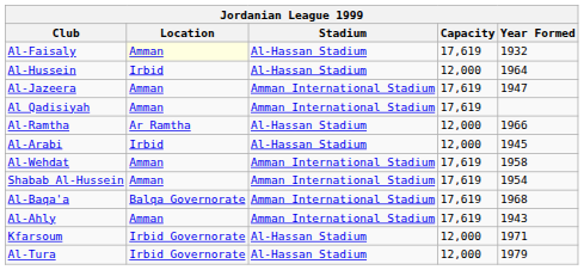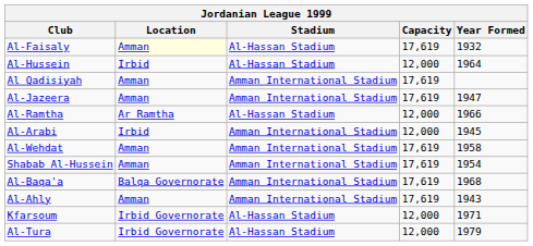 <table class="wikitable">
 <tr>
 <th colspan="5">Jordanian League 1999</th>
 </tr>
 <tr>
 <th>Club</th>
 <th>Location</th>
 <th>Stadium</th>
 <th>Capacity</th>
 <th>Year Formed</th>
 </tr>
 <tr style="vertical-align:top;">
 <td><a href='#'>Al-Faisaly</a></td>
 <td style="background: lightyellow;"><a href='#'>Amman</a></td>
 <td><a href='#'>Al-Hassan Stadium</a></td>
 <td>17,619</td>
 <td>1932</td>
 </tr>
 <tr style="vertical-align:top;">
 <td><a href='#'>Al-Hussein</a></td>
 <td><a href='#'>Irbid</a></td>
 <td><a href='#'>Al-Hassan Stadium</a></td>
 <td>12,000</td>
 <td>1964</td>
 </tr>
 <tr style="vertical-align:top;">
+<td><a href='#'>Al Qadisiyah</a></td>
+<td><a href='#'>Amman</a></td>
+<td><a href='#'>Amman International Stadium</a></td>
+<td>17,619</td>
+<td></td>
+</tr>
+<tr style="vertical-align:top;">
 <td><a href='#'>Al-Jazeera</a></td>
 <td><a href='#'>Amman</a></td>
 <td><a href='#'>Amman International Stadium</a></td>
 <td>17,619</td>
 <td>1947</td>
-</tr>
-<tr style="vertical-align:top;">
-<td><a href='#'>Al Qadisiyah</a></td>
-<td><a href='#'>Amman</a></td>
-<td><a href='#'>Amman International Stadium</a></td>
-<td>17,619</td>
-<td></td>
 </tr>
 <tr style="vertical-align:top;">
 <td><a href='#'>Al-Ramtha</a></td>
 <td><a href='#'>Ar Ramtha</a></td>
 <td><a href='#'>Al-Hassan Stadium</a></td>
 <td>12,000</td>
 <td>1966</td>
 </tr>
 <tr style="vertical-align:top;">
 <td><a href='#'>Al-Arabi</a></td>
 <td><a href='#'>Irbid</a></td>
-<td><a href='#'>Al-Hassan Stadium</a></td>
+<td><a href='#'>Amman International Stadium</a></td>
 <td>12,000</td>
 <td>1945</td>
 </tr>
 <tr style="vertical-align:top;">
 <td><a href='#'>Al-Wehdat</a></td>
 <td><a href='#'>Amman</a></td>
 <td><a href='#'>Amman International Stadium</a></td>
 <td>17,619</td>
 <td>1958</td>
 </tr>
 <tr style="vertical-align:top;">
 <td><a href='#'>Shabab Al-Hussein</a></td>
 <td><a href='#'>Amman</a></td>
 <td><a href='#'>Amman International Stadium</a></td>
 <td>17,619</td>
 <td>1954</td>
 </tr>
 <tr style="vertical-align:top;">
 <td><a href='#'>Al-Baqa'a</a></td>
 <td><a href='#'>Balqa Governorate</a></td>
 <td><a href='#'>Amman International Stadium</a></td>
 <td>17,619</td>
 <td>1968</td>
 </tr>
 <tr style="vertical-align:top;">
 <td><a href='#'>Al-Ahly</a></td>
 <td><a href='#'>Amman</a></td>
 <td><a href='#'>Amman International Stadium</a></td>
 <td>17,619</td>
 <td>1943</td>
 </tr>
 <tr style="vertical-align:top;">
 <td><a href='#'>Kfarsoum</a></td>
 <td><a href='#'>Irbid Governorate</a></td>
 <td><a href='#'>Al-Hassan Stadium</a></td>
 <td>12,000</td>
 <td>1971</td>
 </tr>
 <tr style="vertical-align:top;">
 <td><a href='#'>Al-Tura</a></td>
 <td><a href='#'>Irbid Governorate</a></td>
 <td><a href='#'>Al-Hassan Stadium</a></td>
 <td>12,000</td>
 <td>1979</td>
 </tr>
 </table>
